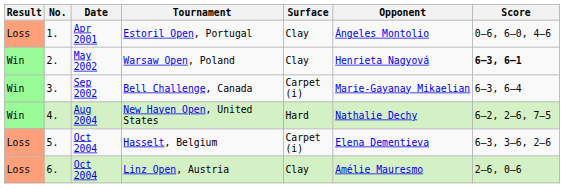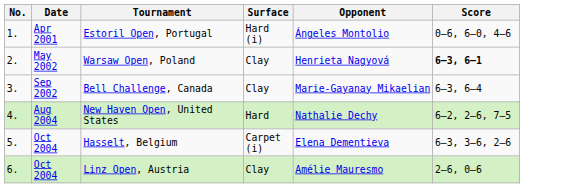 <table class="sortable wikitable">
 <tr>
-<th style="width:40px">Result</th>
 <th style="width:30px">No.</th>
 <th style="width:60px">Date</th>
 <th style="width:210px">Tournament</th>
 <th style="width:60px">Surface</th>
 <th style="width:180px">Opponent</th>
 <th style="width:110px" class="unsortable">Score</th>
 </tr>
 <tr>
-<td style="background:#ffa07a;">Loss</td>
 <td>1.</td>
 <td><a href='#'>Apr 2001</a></td>
 <td><a href='#'>Estoril Open</a>, Portugal</td>
-<td>Clay</td>
+<td>Hard (i)</td>
 <td> <a href='#'>Ángeles Montolio</a></td>
 <td>0–6, 6–0, 4–6</td>
 </tr>
 <tr>
-<td style="background:#98fb98;">Win</td>
 <td>2.</td>
 <td><a href='#'>May 2002</a></td>
 <td><a href='#'>Warsaw Open</a>, Poland</td>
 <td>Clay</td>
 <td> <a href='#'>Henrieta Nagyová</a></td>
 <td><strong>6–3, 6–1</strong></td>
 </tr>
 <tr>
-<td style="background:#98fb98;">Win</td>
 <td>3.</td>
 <td><a href='#'>Sep 2002</a></td>
 <td><a href='#'>Bell Challenge</a>, Canada</td>
-<td>Carpet (i)</td>
+<td>Clay</td>
 <td> <a href='#'>Marie-Gayanay Mikaelian</a></td>
 <td>6–3, 6–4</td>
 </tr>
 <tr style="background:#d4f1c5;">
-<td style="background:#98fb98;">Win</td>
 <td>4.</td>
 <td><a href='#'>Aug 2004</a></td>
 <td><a href='#'>New Haven Open</a>, United States</td>
 <td>Hard</td>
 <td> <a href='#'>Nathalie Dechy</a></td>
 <td>6–2, 2–6, 7–5</td>
 </tr>
 <tr>
-<td style="background:#ffa07a;">Loss</td>
 <td>5.</td>
 <td><a href='#'>Oct 2004</a></td>
 <td><a href='#'>Hasselt</a>, Belgium</td>
 <td>Carpet (i)</td>
 <td> <a href='#'>Elena Dementieva</a></td>
 <td>6–3, 3–6, 2–6</td>
 </tr>
 <tr style="background:#d4f1c5;">
-<td style="background:#ffa07a;">Loss</td>
 <td>6.</td>
 <td><a href='#'>Oct 2004</a></td>
 <td><a href='#'>Linz Open</a>, Austria</td>
 <td>Clay</td>
 <td> <a href='#'>Amélie Mauresmo</a></td>
 <td>2–6, 0–6</td>
 </tr>
 </table>
